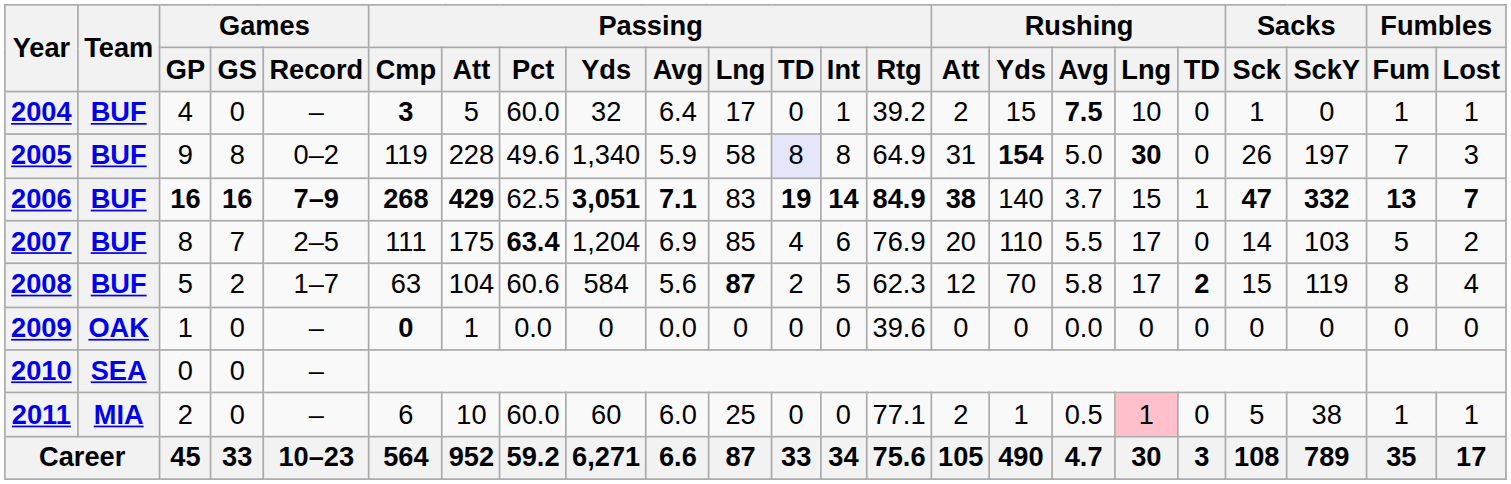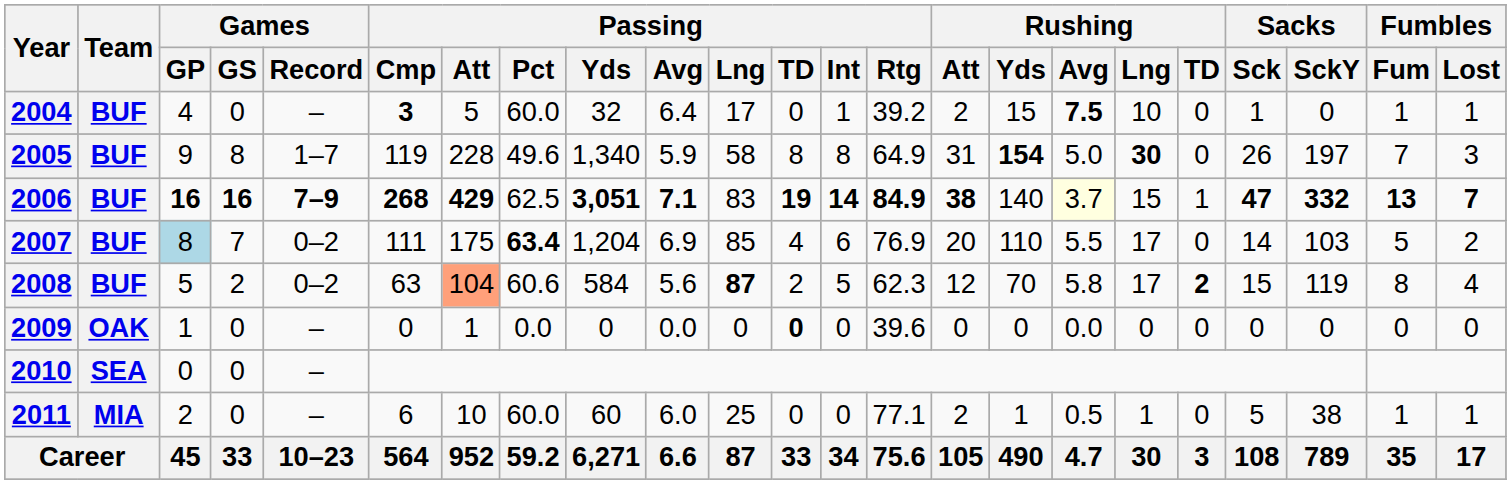 <table class=wikitable style="text-align:center;">
 <tr>
 <th rowspan="2">Year</th>
 <th rowspan="2">Team</th>
 <th colspan="3">Games</th>
 <th colspan="9">Passing</th>
 <th colspan="5">Rushing</th>
 <th colspan="2">Sacks</th>
 <th colspan="2">Fumbles</th>
 </tr>
 <tr>
 <th>GP</th>
 <th>GS</th>
 <th>Record</th>
 <th>Cmp</th>
 <th>Att</th>
 <th>Pct</th>
 <th>Yds</th>
 <th>Avg</th>
 <th>Lng</th>
 <th>TD</th>
 <th>Int</th>
 <th>Rtg</th>
 <th>Att</th>
 <th>Yds</th>
 <th>Avg</th>
 <th>Lng</th>
 <th>TD</th>
 <th>Sck</th>
 <th>SckY</th>
 <th>Fum</th>
 <th>Lost</th>
 </tr>
 <tr>
 <th><a href='#'>2004</a></th>
 <th><a href='#'>BUF</a></th>
 <td>4</td>
 <td>0</td>
 <td>–</td>
 <td><strong>3</strong></td>
 <td>5</td>
 <td>60.0</td>
 <td>32</td>
 <td>6.4</td>
 <td>17</td>
 <td>0</td>
 <td>1</td>
 <td>39.2</td>
 <td>2</td>
 <td>15</td>
 <td><strong>7.5</strong></td>
 <td>10</td>
 <td>0</td>
 <td>1</td>
 <td>0</td>
 <td>1</td>
 <td>1</td>
 </tr>
 <tr>
 <th><a href='#'>2005</a></th>
 <th><a href='#'>BUF</a></th>
 <td>9</td>
 <td>8</td>
-<td>0–2</td>
+<td>1–7</td>
 <td>119</td>
 <td>228</td>
 <td>49.6</td>
 <td>1,340</td>
 <td>5.9</td>
 <td>58</td>
-<td style="background: lavender;">8</td>
+<td>8</td>
 <td>8</td>
 <td>64.9</td>
 <td>31</td>
 <td><strong>154</strong></td>
 <td>5.0</td>
 <td><strong>30</strong></td>
 <td>0</td>
 <td>26</td>
 <td>197</td>
 <td>7</td>
 <td>3</td>
 </tr>
 <tr>
 <th><a href='#'>2006</a></th>
 <th><a href='#'>BUF</a></th>
 <td><strong>16</strong></td>
 <td><strong>16</strong></td>
 <td><strong>7–9</strong></td>
 <td><strong>268</strong></td>
 <td><strong>429</strong></td>
 <td>62.5</td>
 <td><strong>3,051</strong></td>
 <td><strong>7.1</strong></td>
 <td>83</td>
 <td><strong>19</strong></td>
 <td><strong>14</strong></td>
 <td><strong>84.9</strong></td>
 <td><strong>38</strong></td>
 <td>140</td>
-<td>3.7</td>
+<td style="background: lightyellow;">3.7</td>
 <td>15</td>
 <td>1</td>
 <td><strong>47</strong></td>
 <td><strong>332</strong></td>
 <td><strong>13</strong></td>
 <td><strong>7</strong></td>
 </tr>
 <tr>
 <th><a href='#'>2007</a></th>
 <th><a href='#'>BUF</a></th>
-<td>8</td>
+<td style="background: lightblue;">8</td>
 <td>7</td>
-<td>2–5</td>
+<td>0–2</td>
 <td>111</td>
 <td>175</td>
 <td><strong>63.4</strong></td>
 <td>1,204</td>
 <td>6.9</td>
 <td>85</td>
 <td>4</td>
 <td>6</td>
 <td>76.9</td>
 <td>20</td>
 <td>110</td>
 <td>5.5</td>
 <td>17</td>
 <td>0</td>
 <td>14</td>
 <td>103</td>
 <td>5</td>
 <td>2</td>
 </tr>
 <tr>
 <th><a href='#'>2008</a></th>
 <th><a href='#'>BUF</a></th>
 <td>5</td>
 <td>2</td>
-<td>1–7</td>
+<td>0–2</td>
 <td>63</td>
-<td>104</td>
+<td style="background: lightsalmon;">104</td>
 <td>60.6</td>
 <td>584</td>
 <td>5.6</td>
 <td><strong>87</strong></td>
 <td>2</td>
 <td>5</td>
 <td>62.3</td>
 <td>12</td>
 <td>70</td>
 <td>5.8</td>
 <td>17</td>
 <td><strong>2</strong></td>
 <td>15</td>
 <td>119</td>
 <td>8</td>
 <td>4</td>
 </tr>
 <tr>
 <th><a href='#'>2009</a></th>
 <th><a href='#'>OAK</a></th>
 <td>1</td>
 <td>0</td>
 <td>–</td>
-<td><strong>0</strong></td>
+<td>0</td>
 <td>1</td>
 <td>0.0</td>
 <td>0</td>
 <td>0.0</td>
 <td>0</td>
-<td>0</td>
+<td><strong>0</strong></td>
 <td>0</td>
 <td>39.6</td>
 <td>0</td>
 <td>0</td>
 <td>0.0</td>
 <td>0</td>
 <td>0</td>
 <td>0</td>
 <td>0</td>
 <td>0</td>
 <td>0</td>
 </tr>
 <tr>
 <th><a href='#'>2010</a></th>
 <th><a href='#'>SEA</a></th>
 <td>0</td>
 <td>0</td>
 <td>–</td>
 <td colspan="16"></td>
 </tr>
 <tr>
 <th><a href='#'>2011</a></th>
 <th><a href='#'>MIA</a></th>
 <td>2</td>
 <td>0</td>
 <td>–</td>
 <td>6</td>
 <td>10</td>
 <td>60.0</td>
 <td>60</td>
 <td>6.0</td>
 <td>25</td>
 <td>0</td>
 <td>0</td>
 <td>77.1</td>
 <td>2</td>
 <td>1</td>
 <td>0.5</td>
-<td style="background: pink;">1</td>
+<td>1</td>
 <td>0</td>
 <td>5</td>
 <td>38</td>
 <td>1</td>
 <td>1</td>
 </tr>
 <tr>
 <th colspan="2">Career</th>
 <th>45</th>
 <th>33</th>
 <th>10–23</th>
 <th>564</th>
 <th>952</th>
 <th>59.2</th>
 <th>6,271</th>
 <th>6.6</th>
 <th>87</th>
 <th>33</th>
 <th>34</th>
 <th>75.6</th>
 <th>105</th>
 <th>490</th>
 <th>4.7</th>
 <th>30</th>
 <th>3</th>
 <th>108</th>
 <th>789</th>
 <th>35</th>
 <th>17</th>
 </tr>
 </table>
